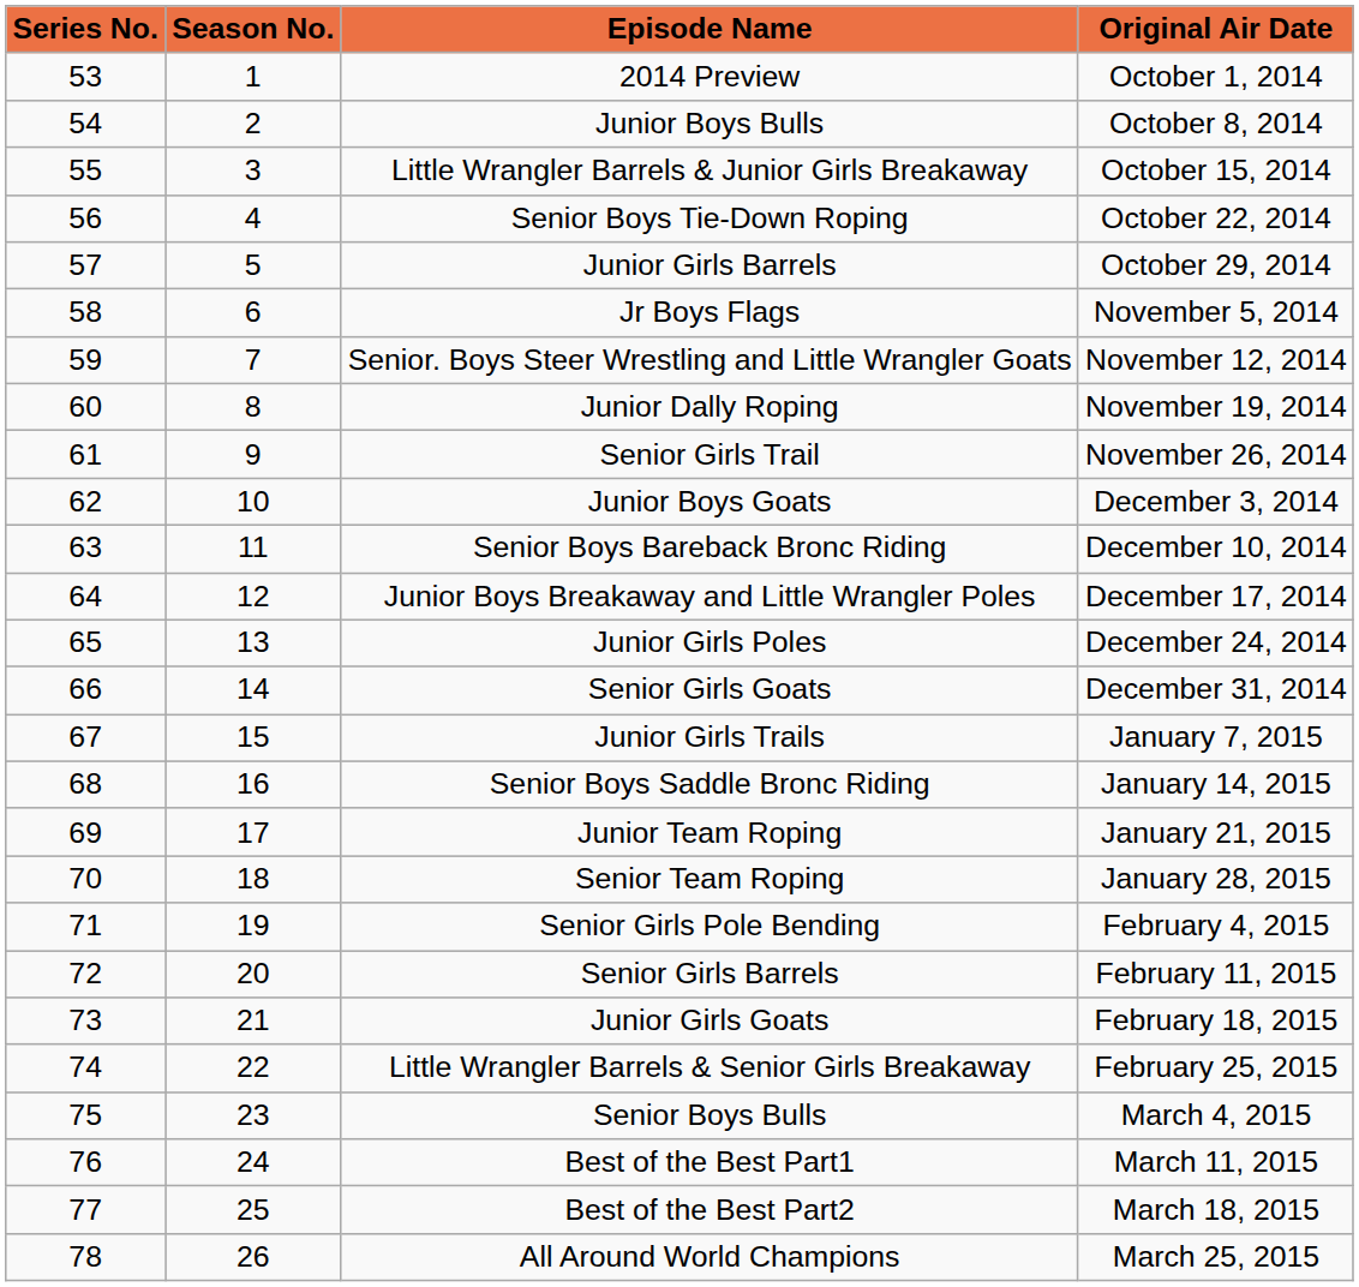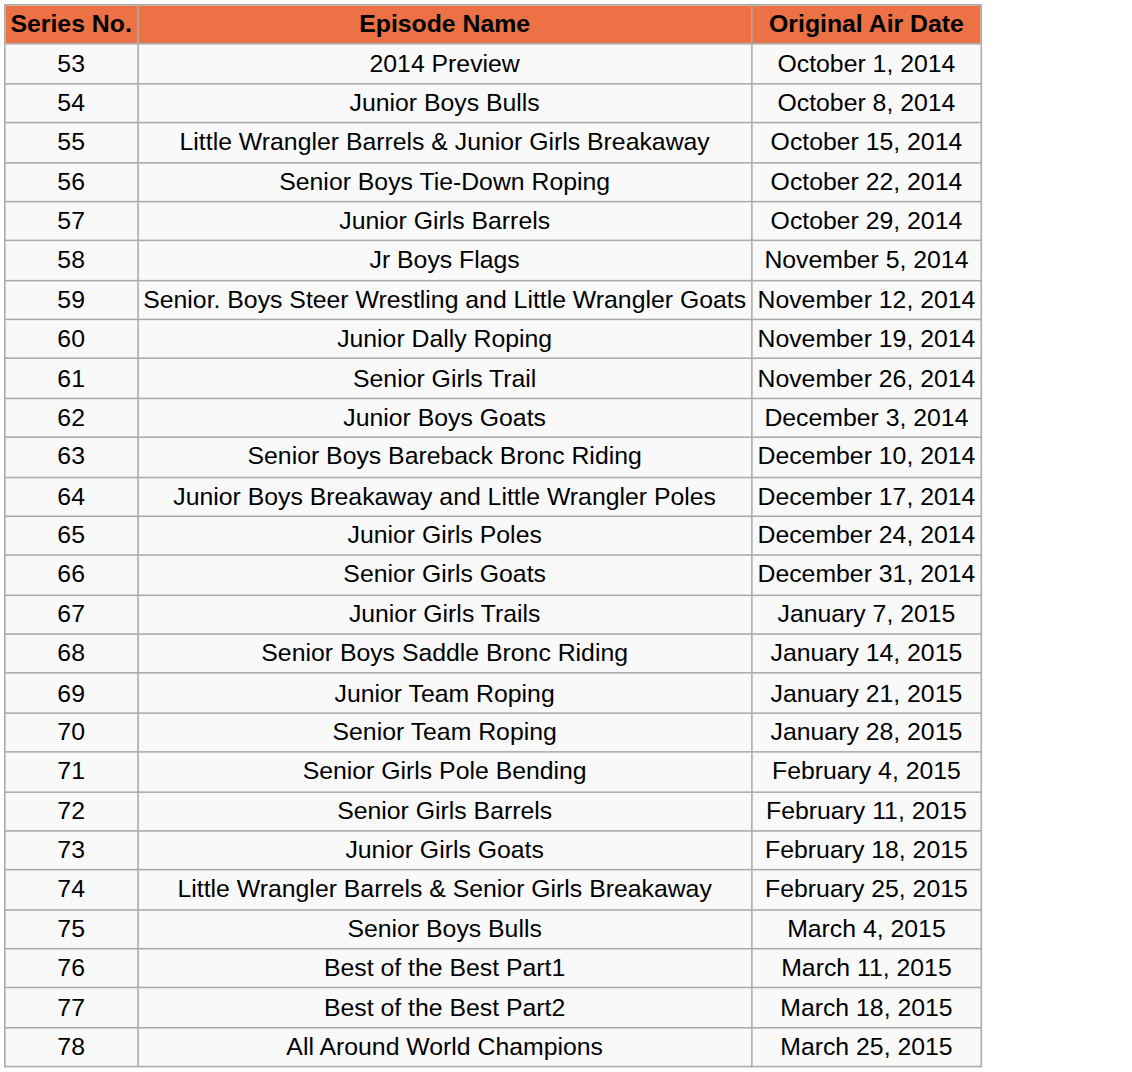 <table class="wikitable" style="text-align:center">
 <tr>
 <th scope="col" style="background-color: #EC7144;">Series No.</th>
-<th scope="col" style="background-color: #EC7144;">Season No.</th>
 <th scope="col" style="background-color: #EC7144;">Episode Name</th>
 <th scope="col" style="background-color: #EC7144;">Original Air Date</th>
 </tr>
 <tr>
 <td>53</td>
-<td>1</td>
 <td>2014 Preview</td>
 <td>October 1, 2014</td>
 </tr>
 <tr>
 <td>54</td>
-<td>2</td>
 <td>Junior Boys Bulls</td>
 <td>October 8, 2014</td>
 </tr>
 <tr>
 <td>55</td>
-<td>3</td>
 <td>Little Wrangler Barrels & Junior Girls Breakaway</td>
 <td>October 15, 2014</td>
 </tr>
 <tr>
 <td>56</td>
-<td>4</td>
 <td>Senior Boys Tie-Down Roping</td>
 <td>October 22, 2014</td>
 </tr>
 <tr>
 <td>57</td>
-<td>5</td>
 <td>Junior Girls Barrels</td>
 <td>October 29, 2014</td>
 </tr>
 <tr>
 <td>58</td>
-<td>6</td>
 <td>Jr Boys Flags</td>
 <td>November 5, 2014</td>
 </tr>
 <tr>
 <td>59</td>
-<td>7</td>
 <td>Senior. Boys Steer Wrestling and Little Wrangler Goats</td>
 <td>November 12, 2014</td>
 </tr>
 <tr>
 <td>60</td>
-<td>8</td>
 <td>Junior Dally Roping</td>
 <td>November 19, 2014</td>
 </tr>
 <tr>
 <td>61</td>
-<td>9</td>
 <td>Senior Girls Trail</td>
 <td>November 26, 2014</td>
 </tr>
 <tr>
 <td>62</td>
-<td>10</td>
 <td>Junior Boys Goats</td>
 <td>December 3, 2014</td>
 </tr>
 <tr>
 <td>63</td>
-<td>11</td>
 <td>Senior Boys Bareback Bronc Riding</td>
 <td>December 10, 2014</td>
 </tr>
 <tr>
 <td>64</td>
-<td>12</td>
 <td>Junior Boys Breakaway and Little Wrangler Poles</td>
 <td>December 17, 2014</td>
 </tr>
 <tr>
 <td>65</td>
-<td>13</td>
 <td>Junior Girls Poles</td>
 <td>December 24, 2014</td>
 </tr>
 <tr>
 <td>66</td>
-<td>14</td>
 <td>Senior Girls Goats</td>
 <td>December 31, 2014</td>
 </tr>
 <tr>
 <td>67</td>
-<td>15</td>
 <td>Junior Girls Trails</td>
 <td>January 7, 2015</td>
 </tr>
 <tr>
 <td>68</td>
-<td>16</td>
 <td>Senior Boys Saddle Bronc Riding</td>
 <td>January 14, 2015</td>
 </tr>
 <tr>
 <td>69</td>
-<td>17</td>
 <td>Junior Team Roping</td>
 <td>January 21, 2015</td>
 </tr>
 <tr>
 <td>70</td>
-<td>18</td>
 <td>Senior Team Roping</td>
 <td>January 28, 2015</td>
 </tr>
 <tr>
 <td>71</td>
-<td>19</td>
 <td>Senior Girls Pole Bending</td>
 <td>February 4, 2015</td>
 </tr>
 <tr>
 <td>72</td>
-<td>20</td>
 <td>Senior Girls Barrels</td>
 <td>February 11, 2015</td>
 </tr>
 <tr>
 <td>73</td>
-<td>21</td>
 <td>Junior Girls Goats</td>
 <td>February 18, 2015</td>
 </tr>
 <tr>
 <td>74</td>
-<td>22</td>
 <td>Little Wrangler Barrels & Senior Girls Breakaway</td>
 <td>February 25, 2015</td>
 </tr>
 <tr>
 <td>75</td>
-<td>23</td>
 <td>Senior Boys Bulls</td>
 <td>March 4, 2015</td>
 </tr>
 <tr>
 <td>76</td>
-<td>24</td>
 <td>Best of the Best Part1</td>
 <td>March 11, 2015</td>
 </tr>
 <tr>
 <td>77</td>
-<td>25</td>
 <td>Best of the Best Part2</td>
 <td>March 18, 2015</td>
 </tr>
 <tr>
 <td>78</td>
-<td>26</td>
 <td>All Around World Champions</td>
 <td>March 25, 2015</td>
 </tr>
 </table>
